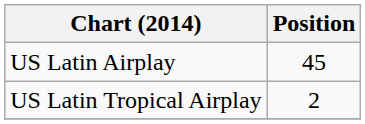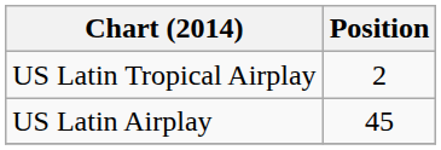 <table class="wikitable">
 <tr>
 <th scope="col">Chart (2014)</th>
 <th scope="col">Position</th>
 </tr>
 <tr>
+<td>US Latin Tropical Airplay</td>
+<td style="text-align:center;">2</td>
+</tr>
+<tr>
 <td>US Latin Airplay</td>
 <td style="text-align:center;">45</td>
 </tr>
 <tr>
-<td>US Latin Tropical Airplay</td>
-<td style="text-align:center;">2</td>
-</tr>
-<tr>
 </tr>
 </table>
